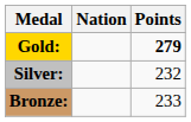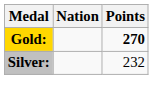 <table class="wikitable">
 <tr>
 <th>Medal</th>
 <th>Nation</th>
 <th>Points</th>
 </tr>
 <tr>
 <td style="text-align:center;background-color:gold;"><strong>Gold:</strong></td>
 <td><strong></strong></td>
-<td align="right"><strong>279</strong></td>
+<td align="right"><strong>270</strong></td>
 </tr>
 <tr>
 <td style="text-align:center;background-color:silver;"><strong>Silver:</strong></td>
 <td></td>
 <td align="right">232</td>
 </tr>
-<tr>
-<td style="text-align:center;background-color:#CC9966;"><strong>Bronze:</strong></td>
-<td></td>
-<td align="right">233</td>
-</tr>
 </table>
